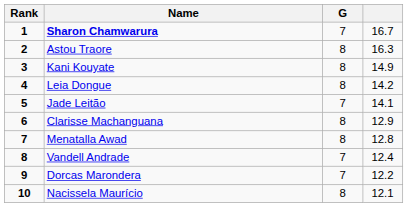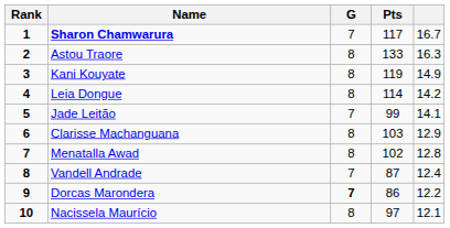 <table class="wikitable" style="width:90%;">
 <tr>
 <th style="width:10%;">Rank</th>
 <th style="width:70%;">Name</th>
 <th style="width:10%;">G</th>
+<th style="width:10%;">Pts</th>
 <th style="width:10%;"></th>
 </tr>
 <tr align=center>
 <td><strong>1</strong></td>
 <td align=left> <strong><a href='#'>Sharon Chamwarura</a></strong></td>
 <td>7</td>
+<td>117</td>
 <td>16.7</td>
 </tr>
 <tr align=center>
 <td><strong>2</strong></td>
 <td align=left> <a href='#'>Astou Traore</a></td>
 <td>8</td>
+<td>133</td>
 <td>16.3</td>
 </tr>
 <tr align=center>
 <td><strong>3</strong></td>
 <td align=left> <a href='#'>Kani Kouyate</a></td>
 <td>8</td>
+<td>119</td>
 <td>14.9</td>
 </tr>
 <tr align=center>
 <td><strong>4</strong></td>
 <td align=left> <a href='#'>Leia Dongue</a></td>
 <td>8</td>
+<td>114</td>
 <td>14.2</td>
 </tr>
 <tr align=center>
 <td><strong>5</strong></td>
 <td align=left> <a href='#'>Jade Leitão</a></td>
 <td>7</td>
+<td>99</td>
 <td>14.1</td>
 </tr>
 <tr align=center>
 <td><strong>6</strong></td>
 <td align=left> <a href='#'>Clarisse Machanguana</a></td>
 <td>8</td>
+<td>103</td>
 <td>12.9</td>
 </tr>
 <tr align=center>
 <td><strong>7</strong></td>
 <td align=left> <a href='#'>Menatalla Awad</a></td>
 <td>8</td>
+<td>102</td>
 <td>12.8</td>
 </tr>
 <tr align=center>
 <td><strong>8</strong></td>
 <td align=left> <a href='#'>Vandell Andrade</a></td>
 <td>7</td>
+<td>87</td>
 <td>12.4</td>
 </tr>
 <tr align=center>
 <td><strong>9</strong></td>
 <td align=left> <a href='#'>Dorcas Marondera</a></td>
-<td>7</td>
+<td><strong>7</strong></td>
+<td>86</td>
 <td>12.2</td>
 </tr>
 <tr align=center>
 <td><strong>10</strong></td>
 <td align=left> <a href='#'>Nacissela Maurício</a></td>
 <td>8</td>
+<td>97</td>
 <td>12.1</td>
 </tr>
 </table>
